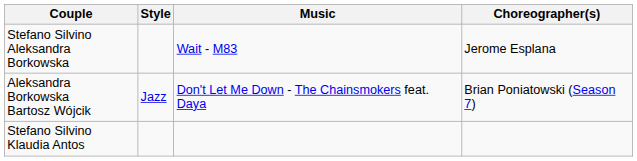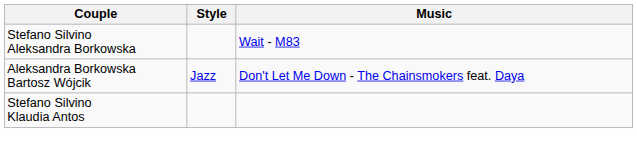 <table class="wikitable" width="90%">
 <tr>
 <th>Couple</th>
 <th>Style</th>
 <th>Music</th>
-<th>Choreographer(s)</th>
 </tr>
 <tr>
 <td>Stefano Silvino<br>Aleksandra Borkowska</td>
 <td></td>
 <td><a href='#'>Wait</a> - <a href='#'>M83</a></td>
-<td>Jerome Esplana</td>
 </tr>
 <tr>
 <td>Aleksandra Borkowska<br>Bartosz Wójcik</td>
 <td><a href='#'>Jazz</a></td>
 <td><a href='#'>Don't Let Me Down</a> - <a href='#'>The Chainsmokers</a> feat. <a href='#'>Daya</a></td>
-<td>Brian Poniatowski (<a href='#'>Season 7</a>)</td>
 </tr>
 <tr>
 <td>Stefano Silvino<br>Klaudia Antos</td>
 <td></td>
 <td></td>
-<td></td>
 </tr>
 </table>
